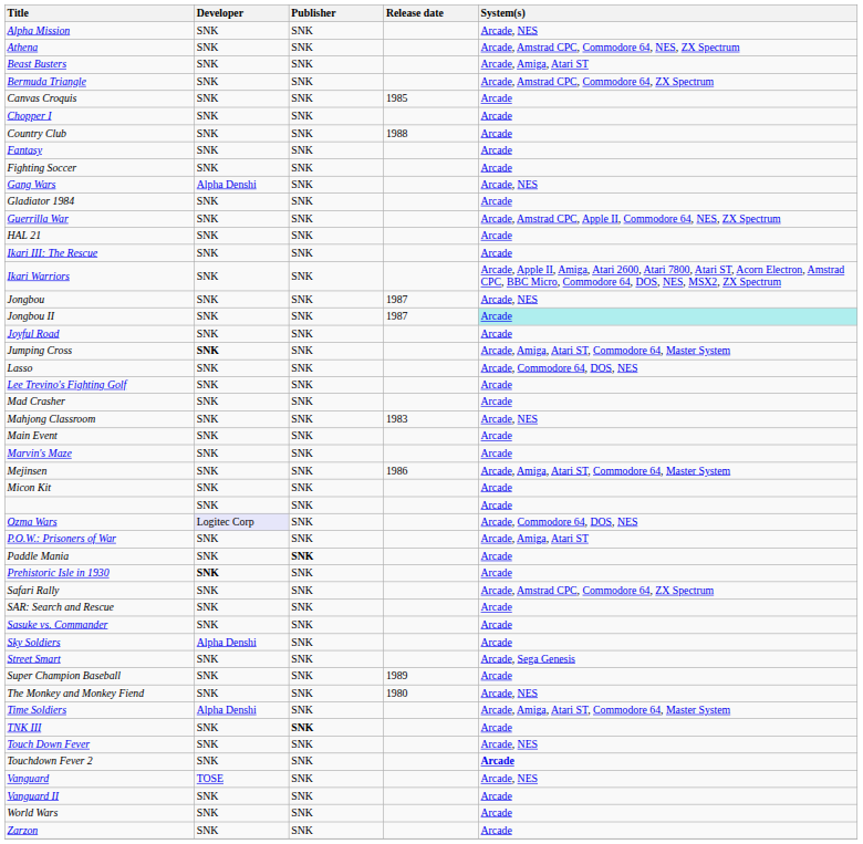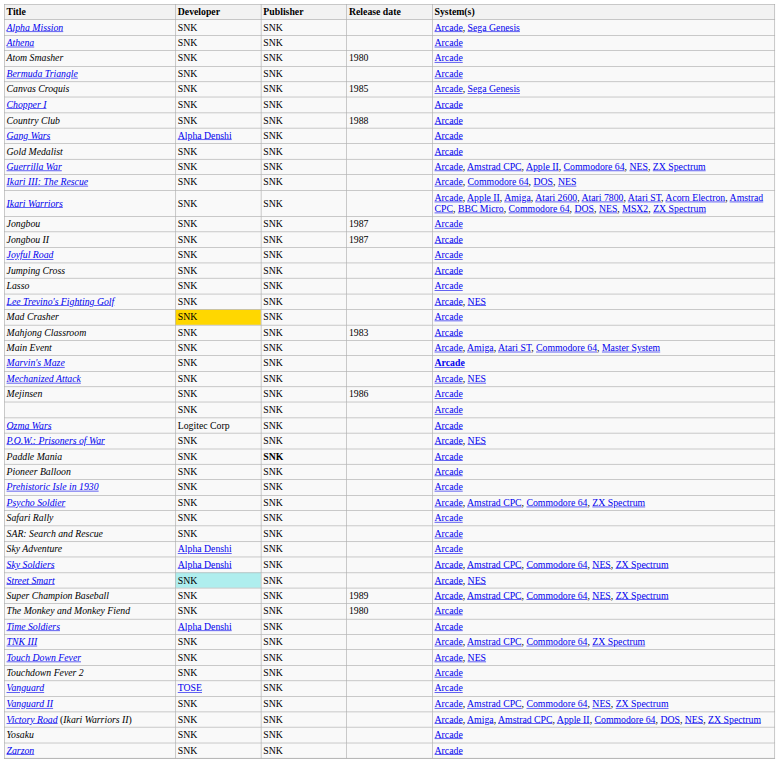 <table class="wikitable sortable" style="width: 100%;">
 <tr>
 <th style="width:20%; text-align:left;">Title</th>
 <th style="width:10%; text-align:left;">Developer</th>
 <th style="width:10%; text-align:left;">Publisher</th>
 <th style="width:10%; text-align:left;">Release date</th>
 <th style="width:40%; text-align:left;">System(s)</th>
 </tr>
 <tr>
 <td><em><a href='#'>Alpha Mission</a></em></td>
 <td>SNK</td>
 <td>SNK</td>
 <td></td>
-<td><a href='#'>Arcade</a>, <a href='#'>NES</a></td>
+<td><a href='#'>Arcade</a>, <a href='#'>Sega Genesis</a></td>
 </tr>
 <tr>
 <td><em><a href='#'>Athena</a></em></td>
 <td>SNK</td>
 <td>SNK</td>
 <td></td>
-<td><a href='#'>Arcade</a>, <a href='#'>Amstrad CPC</a>, <a href='#'>Commodore 64</a>, <a href='#'>NES</a>, <a href='#'>ZX Spectrum</a></td>
+<td><a href='#'>Arcade</a></td>
 </tr>
 <tr>
-<td><em><a href='#'>Beast Busters</a></em></td>
+<td><em>Atom Smasher</em></td>
 <td>SNK</td>
 <td>SNK</td>
-<td></td>
-<td><a href='#'>Arcade</a>, <a href='#'>Amiga</a>, <a href='#'>Atari ST</a></td>
+<td>1980</td>
+<td><a href='#'>Arcade</a></td>
 </tr>
 <tr>
 <td><em><a href='#'>Bermuda Triangle</a></em></td>
 <td>SNK</td>
 <td>SNK</td>
 <td></td>
-<td><a href='#'>Arcade</a>, <a href='#'>Amstrad CPC</a>, <a href='#'>Commodore 64</a>, <a href='#'>ZX Spectrum</a></td>
+<td><a href='#'>Arcade</a></td>
 </tr>
 <tr>
 <td><em>Canvas Croquis</em></td>
 <td>SNK</td>
 <td>SNK</td>
 <td>1985</td>
-<td><a href='#'>Arcade</a></td>
+<td><a href='#'>Arcade</a>, <a href='#'>Sega Genesis</a></td>
 </tr>
 <tr>
 <td><em><a href='#'>Chopper I</a></em></td>
 <td>SNK</td>
 <td>SNK</td>
 <td></td>
 <td><a href='#'>Arcade</a></td>
 </tr>
 <tr>
 <td><em>Country Club</em></td>
 <td>SNK</td>
 <td>SNK</td>
 <td>1988</td>
 <td><a href='#'>Arcade</a></td>
 </tr>
 <tr>
-<td><em><a href='#'>Fantasy</a></em></td>
-<td>SNK</td>
+<td><em><a href='#'>Gang Wars</a></em></td>
+<td><a href='#'>Alpha Denshi</a></td>
 <td>SNK</td>
 <td></td>
 <td><a href='#'>Arcade</a></td>
 </tr>
 <tr>
-<td><em>Fighting Soccer</em></td>
-<td>SNK</td>
-<td>SNK</td>
-<td></td>
-<td><a href='#'>Arcade</a></td>
-</tr>
-<tr>
-<td><em><a href='#'>Gang Wars</a></em></td>
-<td><a href='#'>Alpha Denshi</a></td>
-<td>SNK</td>
-<td></td>
-<td><a href='#'>Arcade</a>, <a href='#'>NES</a></td>
-</tr>
-<tr>
-<td><em>Gladiator 1984</em></td>
+<td><em>Gold Medalist</em></td>
 <td>SNK</td>
 <td>SNK</td>
 <td></td>
 <td><a href='#'>Arcade</a></td>
 </tr>
 <tr>
 <td><em><a href='#'>Guerrilla War</a></em></td>
 <td>SNK</td>
 <td>SNK</td>
 <td></td>
 <td><a href='#'>Arcade</a>, <a href='#'>Amstrad CPC</a>, <a href='#'>Apple II</a>, <a href='#'>Commodore 64</a>, <a href='#'>NES</a>, <a href='#'>ZX Spectrum</a></td>
 </tr>
 <tr>
-<td><em>HAL 21</em></td>
-<td>SNK</td>
-<td>SNK</td>
-<td></td>
-<td><a href='#'>Arcade</a></td>
-</tr>
-<tr>
 <td><em><a href='#'>Ikari III: The Rescue</a></em></td>
 <td>SNK</td>
 <td>SNK</td>
 <td></td>
-<td><a href='#'>Arcade</a></td>
+<td><a href='#'>Arcade</a>, <a href='#'>Commodore 64</a>, <a href='#'>DOS</a>, <a href='#'>NES</a></td>
 </tr>
 <tr>
 <td><em><a href='#'>Ikari Warriors</a></em></td>
 <td>SNK</td>
 <td>SNK</td>
 <td></td>
 <td><a href='#'>Arcade</a>, <a href='#'>Apple II</a>, <a href='#'>Amiga</a>, <a href='#'>Atari 2600</a>, <a href='#'>Atari 7800</a>, <a href='#'>Atari ST</a>, <a href='#'>Acorn Electron</a>, <a href='#'>Amstrad CPC</a>, <a href='#'>BBC Micro</a>, <a href='#'>Commodore 64</a>, <a href='#'>DOS</a>, <a href='#'>NES</a>, <a href='#'>MSX2</a>, <a href='#'>ZX Spectrum</a></td>
 </tr>
 <tr>
 <td><em>Jongbou</em></td>
 <td>SNK</td>
 <td>SNK</td>
 <td>1987</td>
-<td><a href='#'>Arcade</a>, <a href='#'>NES</a></td>
+<td><a href='#'>Arcade</a></td>
 </tr>
 <tr>
 <td><em>Jongbou II</em></td>
 <td>SNK</td>
 <td>SNK</td>
 <td>1987</td>
-<td style="background: paleturquoise;"><a href='#'>Arcade</a></td>
+<td><a href='#'>Arcade</a></td>
 </tr>
 <tr>
 <td><em><a href='#'>Joyful Road</a></em></td>
 <td>SNK</td>
 <td>SNK</td>
 <td></td>
 <td><a href='#'>Arcade</a></td>
 </tr>
 <tr>
 <td><em>Jumping Cross</em></td>
-<td><strong>SNK</strong></td>
+<td>SNK</td>
 <td>SNK</td>
 <td></td>
-<td><a href='#'>Arcade</a>, <a href='#'>Amiga</a>, <a href='#'>Atari ST</a>, <a href='#'>Commodore 64</a>, <a href='#'>Master System</a></td>
+<td><a href='#'>Arcade</a></td>
 </tr>
 <tr>
 <td><em>Lasso</em></td>
 <td>SNK</td>
 <td>SNK</td>
 <td></td>
-<td><a href='#'>Arcade</a>, <a href='#'>Commodore 64</a>, <a href='#'>DOS</a>, <a href='#'>NES</a></td>
+<td><a href='#'>Arcade</a></td>
 </tr>
 <tr>
 <td><em><a href='#'>Lee Trevino's Fighting Golf</a></em></td>
 <td>SNK</td>
 <td>SNK</td>
 <td></td>
-<td><a href='#'>Arcade</a></td>
+<td><a href='#'>Arcade</a>, <a href='#'>NES</a></td>
 </tr>
 <tr>
 <td><em>Mad Crasher</em></td>
-<td>SNK</td>
+<td style="background: gold;">SNK</td>
 <td>SNK</td>
 <td></td>
 <td><a href='#'>Arcade</a></td>
 </tr>
 <tr>
 <td><em>Mahjong Classroom</em></td>
 <td>SNK</td>
 <td>SNK</td>
 <td>1983</td>
-<td><a href='#'>Arcade</a>, <a href='#'>NES</a></td>
+<td><a href='#'>Arcade</a></td>
 </tr>
 <tr>
 <td><em>Main Event</em></td>
 <td>SNK</td>
 <td>SNK</td>
 <td></td>
-<td><a href='#'>Arcade</a></td>
+<td><a href='#'>Arcade</a>, <a href='#'>Amiga</a>, <a href='#'>Atari ST</a>, <a href='#'>Commodore 64</a>, <a href='#'>Master System</a></td>
 </tr>
 <tr>
 <td><em><a href='#'>Marvin's Maze</a></em></td>
 <td>SNK</td>
 <td>SNK</td>
 <td></td>
-<td><a href='#'>Arcade</a></td>
+<td><strong><a href='#'>Arcade</a></strong></td>
+</tr>
+<tr>
+<td><em><a href='#'>Mechanized Attack</a></em></td>
+<td>SNK</td>
+<td>SNK</td>
+<td></td>
+<td><a href='#'>Arcade</a>, <a href='#'>NES</a></td>
 </tr>
 <tr>
 <td><em>Mejinsen</em></td>
 <td>SNK</td>
 <td>SNK</td>
 <td>1986</td>
-<td><a href='#'>Arcade</a>, <a href='#'>Amiga</a>, <a href='#'>Atari ST</a>, <a href='#'>Commodore 64</a>, <a href='#'>Master System</a></td>
-</tr>
-<tr>
-<td><em>Micon Kit</em></td>
-<td>SNK</td>
-<td>SNK</td>
-<td></td>
 <td><a href='#'>Arcade</a></td>
 </tr>
 <tr>
 <td></td>
 <td>SNK</td>
 <td>SNK</td>
 <td></td>
 <td><a href='#'>Arcade</a></td>
 </tr>
 <tr>
 <td><em><a href='#'>Ozma Wars</a></em></td>
-<td style="background: lavender;">Logitec Corp</td>
+<td>Logitec Corp</td>
 <td>SNK</td>
 <td></td>
-<td><a href='#'>Arcade</a>, <a href='#'>Commodore 64</a>, <a href='#'>DOS</a>, <a href='#'>NES</a></td>
+<td><a href='#'>Arcade</a></td>
 </tr>
 <tr>
 <td><em><a href='#'>P.O.W.: Prisoners of War</a></em></td>
 <td>SNK</td>
 <td>SNK</td>
 <td></td>
-<td><a href='#'>Arcade</a>, <a href='#'>Amiga</a>, <a href='#'>Atari ST</a></td>
+<td><a href='#'>Arcade</a>, <a href='#'>NES</a></td>
 </tr>
 <tr>
 <td><em>Paddle Mania</em></td>
 <td>SNK</td>
 <td><strong>SNK</strong></td>
 <td></td>
 <td><a href='#'>Arcade</a></td>
 </tr>
 <tr>
-<td><em><a href='#'>Prehistoric Isle in 1930</a></em></td>
-<td><strong>SNK</strong></td>
+<td><em>Pioneer Balloon</em></td>
+<td>SNK</td>
 <td>SNK</td>
 <td></td>
 <td><a href='#'>Arcade</a></td>
+</tr>
+<tr>
+<td><em><a href='#'>Prehistoric Isle in 1930</a></em></td>
+<td>SNK</td>
+<td>SNK</td>
+<td></td>
+<td><a href='#'>Arcade</a></td>
+</tr>
+<tr>
+<td><em><a href='#'>Psycho Soldier</a></em></td>
+<td>SNK</td>
+<td>SNK</td>
+<td></td>
+<td><a href='#'>Arcade</a>, <a href='#'>Amstrad CPC</a>, <a href='#'>Commodore 64</a>, <a href='#'>ZX Spectrum</a></td>
 </tr>
 <tr>
 <td><em>Safari Rally</em></td>
 <td>SNK</td>
 <td>SNK</td>
 <td></td>
-<td><a href='#'>Arcade</a>, <a href='#'>Amstrad CPC</a>, <a href='#'>Commodore 64</a>, <a href='#'>ZX Spectrum</a></td>
+<td><a href='#'>Arcade</a></td>
 </tr>
 <tr>
 <td><em>SAR: Search and Rescue</em></td>
 <td>SNK</td>
 <td>SNK</td>
 <td></td>
 <td><a href='#'>Arcade</a></td>
 </tr>
 <tr>
-<td><em><a href='#'>Sasuke vs. Commander</a></em></td>
-<td>SNK</td>
+<td><em>Sky Adventure</em></td>
+<td><a href='#'>Alpha Denshi</a></td>
 <td>SNK</td>
 <td></td>
 <td><a href='#'>Arcade</a></td>
 </tr>
 <tr>
 <td><em><a href='#'>Sky Soldiers</a></em></td>
 <td><a href='#'>Alpha Denshi</a></td>
 <td>SNK</td>
 <td></td>
-<td><a href='#'>Arcade</a></td>
+<td><a href='#'>Arcade</a>, <a href='#'>Amstrad CPC</a>, <a href='#'>Commodore 64</a>, <a href='#'>NES</a>, <a href='#'>ZX Spectrum</a></td>
 </tr>
 <tr>
 <td><em><a href='#'>Street Smart</a></em></td>
-<td>SNK</td>
+<td style="background: paleturquoise;">SNK</td>
 <td>SNK</td>
 <td></td>
-<td><a href='#'>Arcade</a>, <a href='#'>Sega Genesis</a></td>
+<td><a href='#'>Arcade</a>, <a href='#'>NES</a></td>
 </tr>
 <tr>
 <td><em>Super Champion Baseball</em></td>
 <td>SNK</td>
 <td>SNK</td>
 <td>1989</td>
-<td><a href='#'>Arcade</a></td>
+<td><a href='#'>Arcade</a>, <a href='#'>Amstrad CPC</a>, <a href='#'>Commodore 64</a>, <a href='#'>NES</a>, <a href='#'>ZX Spectrum</a></td>
 </tr>
 <tr>
 <td><em>The Monkey and Monkey Fiend</em></td>
 <td>SNK</td>
 <td>SNK</td>
 <td>1980</td>
-<td><a href='#'>Arcade</a>, <a href='#'>NES</a></td>
+<td><a href='#'>Arcade</a></td>
 </tr>
 <tr>
 <td><em><a href='#'>Time Soldiers</a></em></td>
 <td><a href='#'>Alpha Denshi</a></td>
 <td>SNK</td>
 <td></td>
-<td><a href='#'>Arcade</a>, <a href='#'>Amiga</a>, <a href='#'>Atari ST</a>, <a href='#'>Commodore 64</a>, <a href='#'>Master System</a></td>
+<td><a href='#'>Arcade</a></td>
 </tr>
 <tr>
 <td><em><a href='#'>TNK III</a></em></td>
 <td>SNK</td>
-<td><strong>SNK</strong></td>
+<td>SNK</td>
 <td></td>
-<td><a href='#'>Arcade</a></td>
+<td><a href='#'>Arcade</a>, <a href='#'>Amstrad CPC</a>, <a href='#'>Commodore 64</a>, <a href='#'>ZX Spectrum</a></td>
 </tr>
 <tr>
 <td><em><a href='#'>Touch Down Fever</a></em></td>
 <td>SNK</td>
 <td>SNK</td>
 <td></td>
 <td><a href='#'>Arcade</a>, <a href='#'>NES</a></td>
 </tr>
 <tr>
 <td><em>Touchdown Fever 2</em></td>
 <td>SNK</td>
 <td>SNK</td>
 <td></td>
-<td><strong><a href='#'>Arcade</a></strong></td>
+<td><a href='#'>Arcade</a></td>
 </tr>
 <tr>
 <td><em><a href='#'>Vanguard</a></em></td>
 <td><a href='#'>TOSE</a></td>
 <td>SNK</td>
 <td></td>
-<td><a href='#'>Arcade</a>, <a href='#'>NES</a></td>
+<td><a href='#'>Arcade</a></td>
 </tr>
 <tr>
 <td><em><a href='#'>Vanguard II</a></em></td>
 <td>SNK</td>
 <td>SNK</td>
 <td></td>
-<td><a href='#'>Arcade</a></td>
+<td><a href='#'>Arcade</a>, <a href='#'>Amstrad CPC</a>, <a href='#'>Commodore 64</a>, <a href='#'>NES</a>, <a href='#'>ZX Spectrum</a></td>
 </tr>
 <tr>
-<td><em>World Wars</em></td>
+<td><em><a href='#'>Victory Road</a></em> (<em>Ikari Warriors II</em>)</td>
+<td>SNK</td>
+<td>SNK</td>
+<td></td>
+<td><a href='#'>Arcade</a>, <a href='#'>Amiga</a>, <a href='#'>Amstrad CPC</a>, <a href='#'>Apple II</a>, <a href='#'>Commodore 64</a>, <a href='#'>DOS</a>, <a href='#'>NES</a>, <a href='#'>ZX Spectrum</a></td>
+</tr>
+<tr>
+<td><em>Yosaku</em></td>
 <td>SNK</td>
 <td>SNK</td>
 <td></td>
 <td><a href='#'>Arcade</a></td>
 </tr>
 <tr>
 <td><em><a href='#'>Zarzon</a></em></td>
 <td>SNK</td>
 <td>SNK</td>
 <td></td>
 <td><a href='#'>Arcade</a></td>
 </tr>
 <tr>
 </tr>
 </table>
